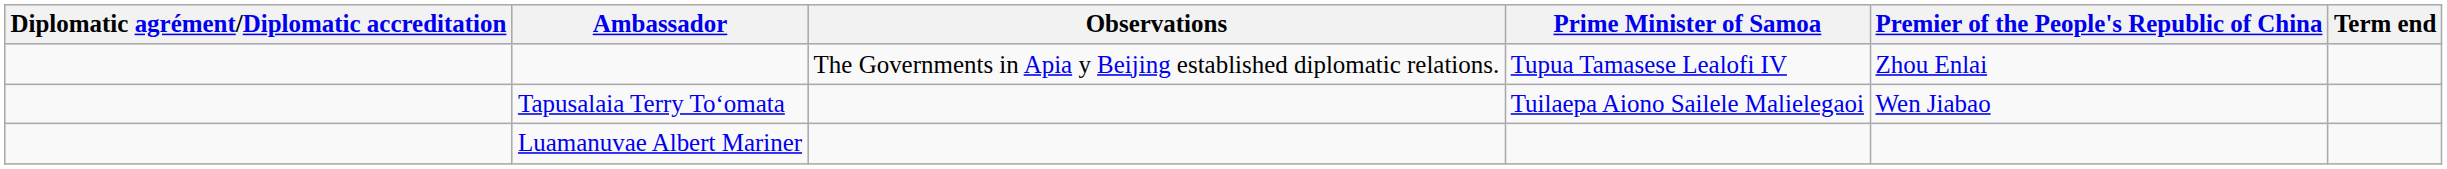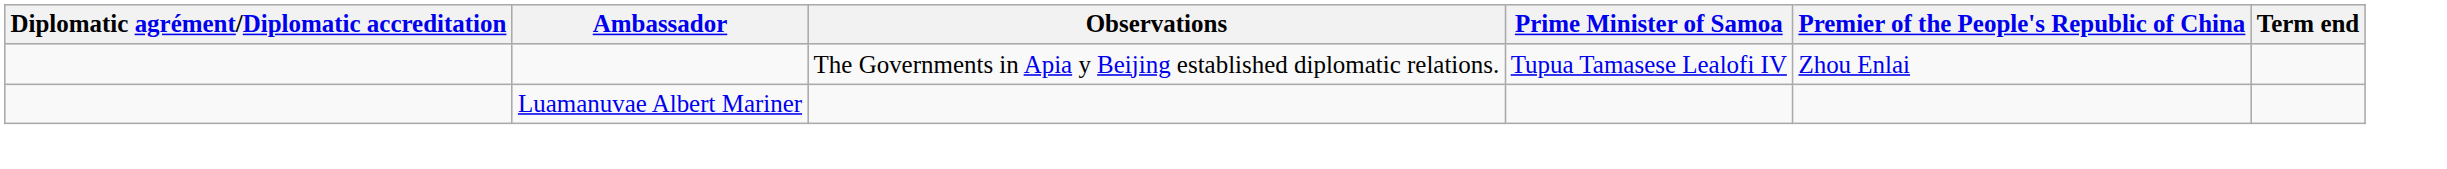 <table class="wikitable sortable">
 <tr>
 <th>Diplomatic <a href='#'>agrément</a>/<a href='#'>Diplomatic accreditation</a></th>
 <th><a href='#'>Ambassador</a></th>
 <th>Observations</th>
 <th><a href='#'>Prime Minister of Samoa</a></th>
 <th><a href='#'>Premier of the People's Republic of China</a></th>
 <th>Term end</th>
 </tr>
 <tr>
 <td></td>
 <td></td>
 <td>The Governments in <a href='#'>Apia</a> y <a href='#'>Beijing</a> established diplomatic relations.</td>
 <td><a href='#'>Tupua Tamasese Lealofi IV</a></td>
 <td><a href='#'>Zhou Enlai</a></td>
 <td></td>
 </tr>
 <tr>
 <td></td>
-<td><a href='#'>Tapusalaia Terry Toʻomata</a></td>
-<td></td>
-<td><a href='#'>Tuilaepa Aiono Sailele Malielegaoi</a></td>
-<td><a href='#'>Wen Jiabao</a></td>
-<td></td>
-</tr>
-<tr>
-<td></td>
 <td><a href='#'>Luamanuvae Albert Mariner</a></td>
 <td></td>
 <td></td>
 <td></td>
 <td></td>
 </tr>
 </table>
